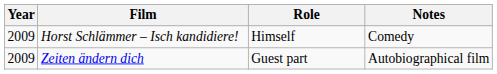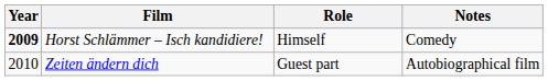 <table class="wikitable">
 <tr style="background:#b0c4de; text-align:center;">
 <th>Year</th>
 <th style="width:240px;">Film</th>
 <th style="width:130px;">Role</th>
 <th>Notes</th>
 </tr>
 <tr>
-<td>2009</td>
+<td><strong>2009</strong></td>
 <td><em>Horst Schlämmer – Isch kandidiere!</em></td>
 <td>Himself</td>
 <td>Comedy</td>
 </tr>
 <tr>
-<td>2009</td>
+<td>2010</td>
 <td><em><a href='#'>Zeiten ändern dich</a></em></td>
 <td>Guest part</td>
 <td>Autobiographical film</td>
 </tr>
 </table>
